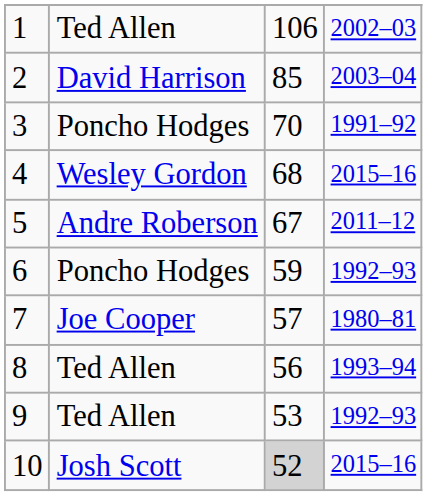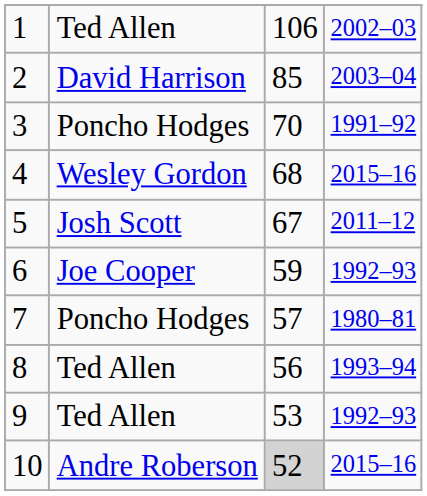 <table class="wikitable">
 <tr>
 </tr>
 <tr>
 <td>1</td>
 <td>Ted Allen</td>
 <td>106</td>
 <td style="font-size:80%;"><a href='#'>2002–03</a></td>
 </tr>
 <tr>
 <td>2</td>
 <td><a href='#'>David Harrison</a></td>
 <td>85</td>
 <td style="font-size:80%;"><a href='#'>2003–04</a></td>
 </tr>
 <tr>
 <td>3</td>
 <td>Poncho Hodges</td>
 <td>70</td>
 <td style="font-size:80%;"><a href='#'>1991–92</a></td>
 </tr>
 <tr>
 <td>4</td>
 <td><a href='#'>Wesley Gordon</a></td>
 <td>68</td>
 <td style="font-size:80%;"><a href='#'>2015–16</a></td>
 </tr>
 <tr>
 <td>5</td>
-<td><a href='#'>Andre Roberson</a></td>
+<td><a href='#'>Josh Scott</a></td>
 <td>67</td>
 <td style="font-size:80%;"><a href='#'>2011–12</a></td>
 </tr>
 <tr>
 <td>6</td>
-<td>Poncho Hodges</td>
+<td><a href='#'>Joe Cooper</a></td>
 <td>59</td>
 <td style="font-size:80%;"><a href='#'>1992–93</a></td>
 </tr>
 <tr>
 <td>7</td>
-<td><a href='#'>Joe Cooper</a></td>
+<td>Poncho Hodges</td>
 <td>57</td>
 <td style="font-size:80%;"><a href='#'>1980–81</a></td>
 </tr>
 <tr>
 <td>8</td>
 <td>Ted Allen</td>
 <td>56</td>
 <td style="font-size:80%;"><a href='#'>1993–94</a></td>
 </tr>
 <tr>
 <td>9</td>
 <td>Ted Allen</td>
 <td>53</td>
 <td style="font-size:80%;"><a href='#'>1992–93</a></td>
 </tr>
 <tr>
 <td>10</td>
-<td><a href='#'>Josh Scott</a></td>
+<td><a href='#'>Andre Roberson</a></td>
 <td style="background: lightgrey;">52</td>
 <td style="font-size:80%;"><a href='#'>2015–16</a></td>
 </tr>
 </table>
